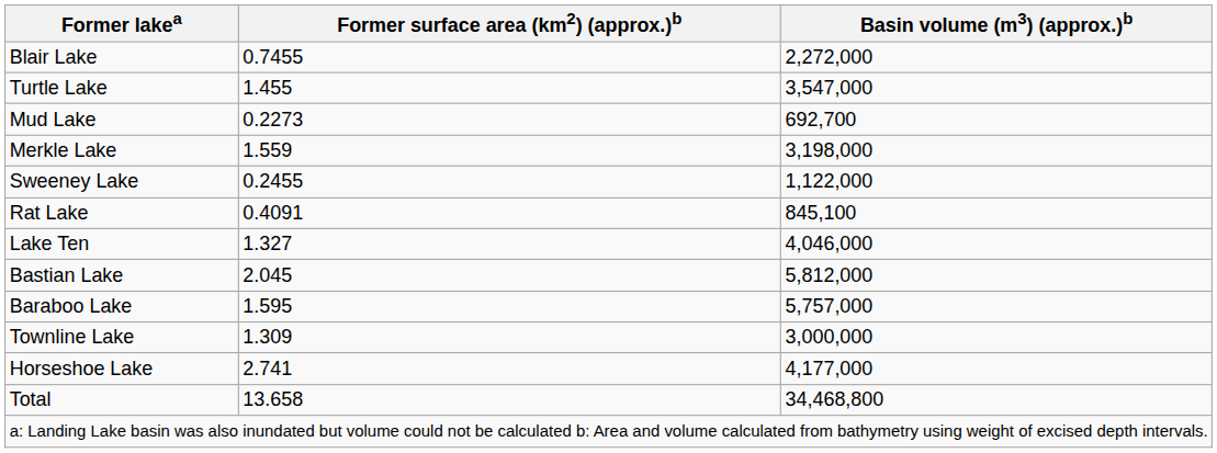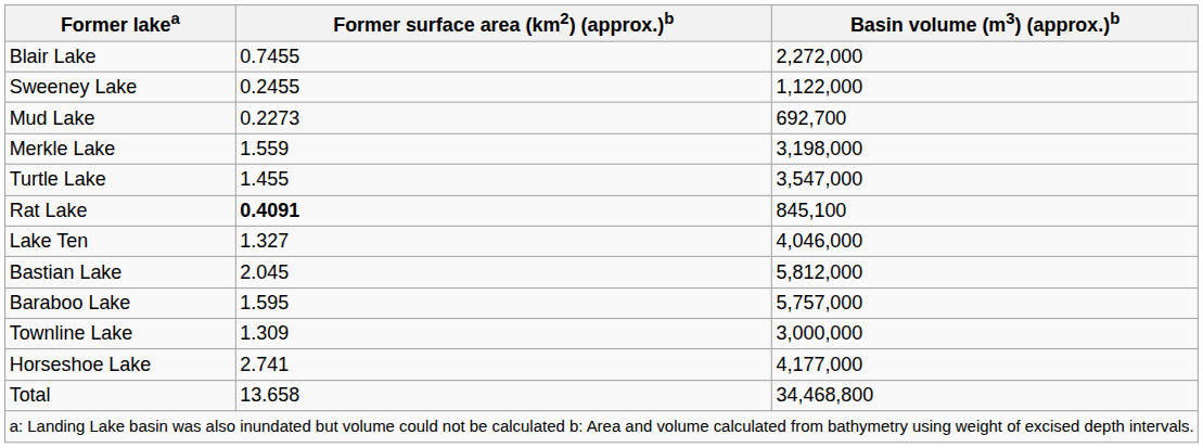 <table class="wikitable">
 <tr>
 <th>Former lake<sup>a</sup></th>
 <th>Former surface area (km<sup>2</sup>) (approx.)<sup>b</sup></th>
 <th>Basin volume (m<sup>3</sup>) (approx.)<sup>b</sup></th>
 </tr>
 <tr>
 <td>Blair Lake</td>
 <td>0.7455</td>
 <td>2,272,000</td>
 </tr>
 <tr>
-<td>Turtle Lake</td>
-<td>1.455</td>
-<td>3,547,000</td>
+<td>Sweeney Lake</td>
+<td>0.2455</td>
+<td>1,122,000</td>
 </tr>
 <tr>
 <td>Mud Lake</td>
 <td>0.2273</td>
 <td>692,700</td>
 </tr>
 <tr>
 <td>Merkle Lake</td>
 <td>1.559</td>
 <td>3,198,000</td>
 </tr>
 <tr>
-<td>Sweeney Lake</td>
-<td>0.2455</td>
-<td>1,122,000</td>
+<td>Turtle Lake</td>
+<td>1.455</td>
+<td>3,547,000</td>
 </tr>
 <tr>
 <td>Rat Lake</td>
-<td>0.4091</td>
+<td><strong>0.4091</strong></td>
 <td>845,100</td>
 </tr>
 <tr>
 <td>Lake Ten</td>
 <td>1.327</td>
 <td>4,046,000</td>
 </tr>
 <tr>
 <td>Bastian Lake</td>
 <td>2.045</td>
 <td>5,812,000</td>
 </tr>
 <tr>
 <td>Baraboo Lake</td>
 <td>1.595</td>
 <td>5,757,000</td>
 </tr>
 <tr>
 <td>Townline Lake</td>
 <td>1.309</td>
 <td>3,000,000</td>
 </tr>
 <tr>
 <td>Horseshoe Lake</td>
 <td>2.741</td>
 <td>4,177,000</td>
 </tr>
 <tr>
 <td>Total</td>
 <td>13.658</td>
 <td>34,468,800</td>
 </tr>
 <tr>
 <td colspan="3"><small>a: Landing Lake basin was also inundated but volume could not be calculated b: Area and volume calculated from bathymetry using weight of excised depth intervals.</small></td>
 </tr>
 </table>
